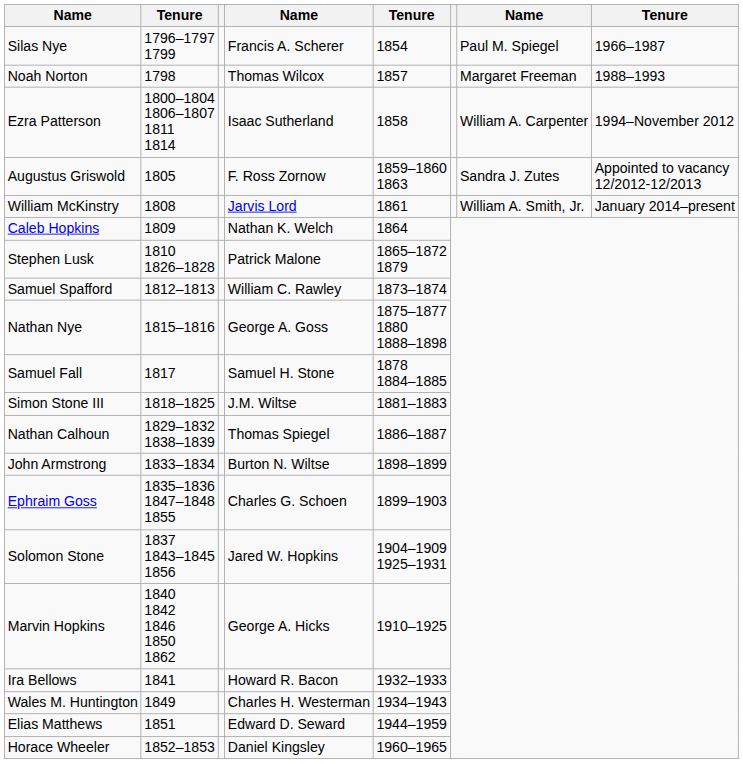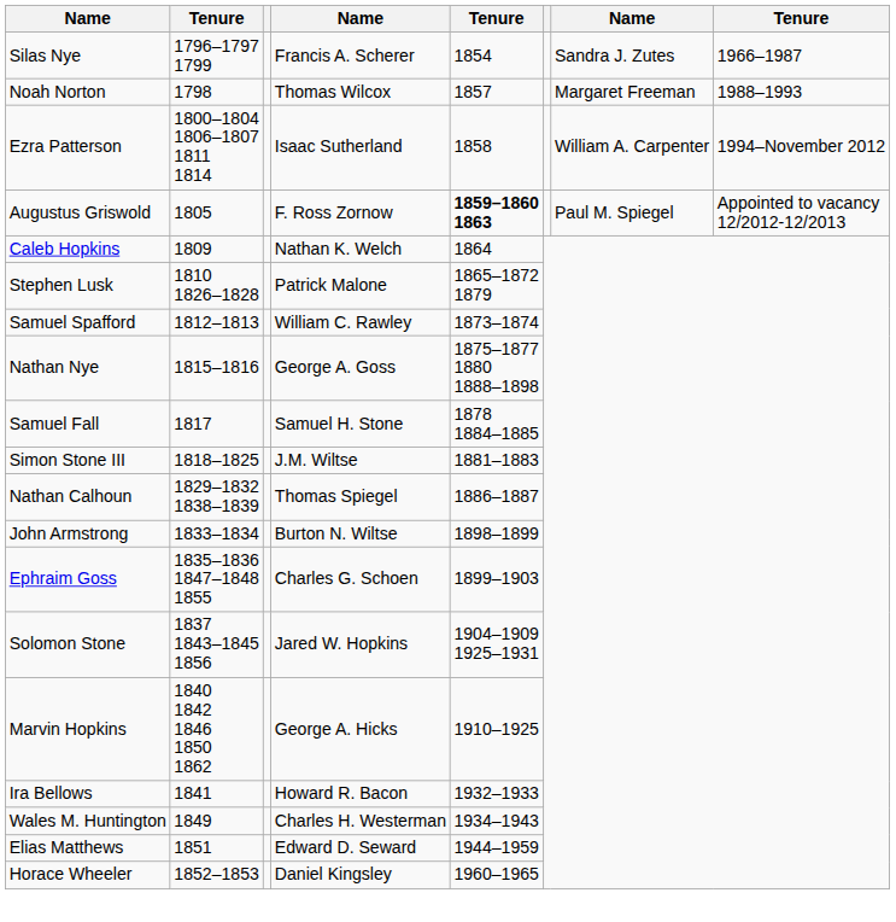 <table class="wikitable">
 <tr>
 <th>Name</th>
 <th>Tenure</th>
 <th></th>
 <th>Name</th>
 <th>Tenure</th>
 <th></th>
 <th>Name</th>
 <th>Tenure</th>
 </tr>
 <tr>
 <td>Silas Nye</td>
 <td>1796–1797<br>1799</td>
 <td></td>
 <td>Francis A. Scherer</td>
 <td>1854</td>
 <td></td>
-<td>Paul M. Spiegel</td>
+<td>Sandra J. Zutes</td>
 <td>1966–1987</td>
 </tr>
 <tr>
 <td>Noah Norton</td>
 <td>1798</td>
 <td></td>
 <td>Thomas Wilcox</td>
 <td>1857</td>
 <td></td>
 <td>Margaret Freeman</td>
 <td>1988–1993</td>
 </tr>
 <tr>
 <td>Ezra Patterson</td>
 <td>1800–1804<br>1806–1807<br>1811<br>1814</td>
 <td></td>
 <td>Isaac Sutherland</td>
 <td>1858</td>
 <td></td>
 <td>William A. Carpenter</td>
 <td>1994–November 2012</td>
 </tr>
 <tr>
 <td>Augustus Griswold</td>
 <td>1805</td>
 <td></td>
 <td>F. Ross Zornow</td>
-<td>1859–1860<br>1863</td>
+<td><strong>1859–1860<br>1863</strong></td>
 <td></td>
-<td>Sandra J. Zutes</td>
+<td>Paul M. Spiegel</td>
 <td>Appointed to vacancy<br>12/2012-12/2013</td>
-</tr>
-<tr>
-<td>William McKinstry</td>
-<td>1808</td>
-<td></td>
-<td><a href='#'>Jarvis Lord</a></td>
-<td>1861</td>
-<td></td>
-<td>William A. Smith, Jr.</td>
-<td>January 2014–present</td>
 </tr>
 <tr>
 <td><a href='#'>Caleb Hopkins</a></td>
 <td>1809</td>
 <td></td>
 <td>Nathan K. Welch</td>
 <td>1864</td>
 </tr>
 <tr>
 <td>Stephen Lusk</td>
 <td>1810<br>1826–1828</td>
 <td></td>
 <td>Patrick Malone</td>
 <td>1865–1872<br>1879</td>
 </tr>
 <tr>
 <td>Samuel Spafford</td>
 <td>1812–1813</td>
 <td></td>
 <td>William C. Rawley</td>
 <td>1873–1874</td>
 </tr>
 <tr>
 <td>Nathan Nye</td>
 <td>1815–1816</td>
 <td></td>
 <td>George A. Goss</td>
 <td>1875–1877<br>1880<br>1888–1898</td>
 </tr>
 <tr>
 <td>Samuel Fall</td>
 <td>1817</td>
 <td></td>
 <td>Samuel H. Stone</td>
 <td>1878<br>1884–1885</td>
 </tr>
 <tr>
 <td>Simon Stone III</td>
 <td>1818–1825</td>
 <td></td>
 <td>J.M. Wiltse</td>
 <td>1881–1883</td>
 </tr>
 <tr>
 <td>Nathan Calhoun</td>
 <td>1829–1832<br>1838–1839</td>
 <td></td>
 <td>Thomas Spiegel</td>
 <td>1886–1887</td>
 </tr>
 <tr>
 <td>John Armstrong</td>
 <td>1833–1834</td>
 <td></td>
 <td>Burton N. Wiltse</td>
 <td>1898–1899</td>
 </tr>
 <tr>
 <td><a href='#'>Ephraim Goss</a></td>
 <td>1835–1836<br>1847–1848<br>1855</td>
 <td></td>
 <td>Charles G. Schoen</td>
 <td>1899–1903</td>
 </tr>
 <tr>
 <td>Solomon Stone</td>
 <td>1837<br>1843–1845<br>1856</td>
 <td></td>
 <td>Jared W. Hopkins</td>
 <td>1904–1909<br>1925–1931</td>
 </tr>
 <tr>
 <td>Marvin Hopkins</td>
 <td>1840<br>1842<br>1846<br>1850<br>1862</td>
 <td></td>
 <td>George A. Hicks</td>
 <td>1910–1925</td>
 </tr>
 <tr>
 <td>Ira Bellows</td>
 <td>1841</td>
 <td></td>
 <td>Howard R. Bacon</td>
 <td>1932–1933</td>
 </tr>
 <tr>
 <td>Wales M. Huntington</td>
 <td>1849</td>
 <td></td>
 <td>Charles H. Westerman</td>
 <td>1934–1943</td>
 </tr>
 <tr>
 <td>Elias Matthews</td>
 <td>1851</td>
 <td></td>
 <td>Edward D. Seward</td>
 <td>1944–1959</td>
 </tr>
 <tr>
 <td>Horace Wheeler</td>
 <td>1852–1853</td>
 <td></td>
 <td>Daniel Kingsley</td>
 <td>1960–1965</td>
 </tr>
 </table>
